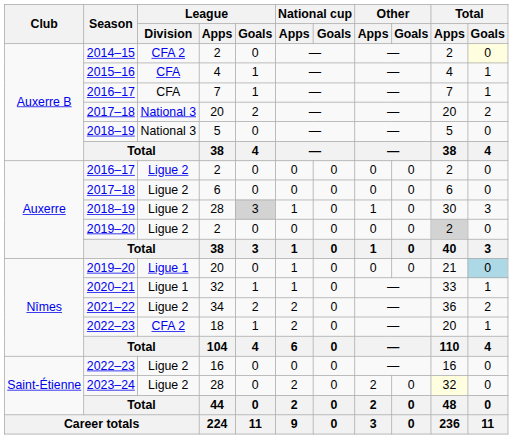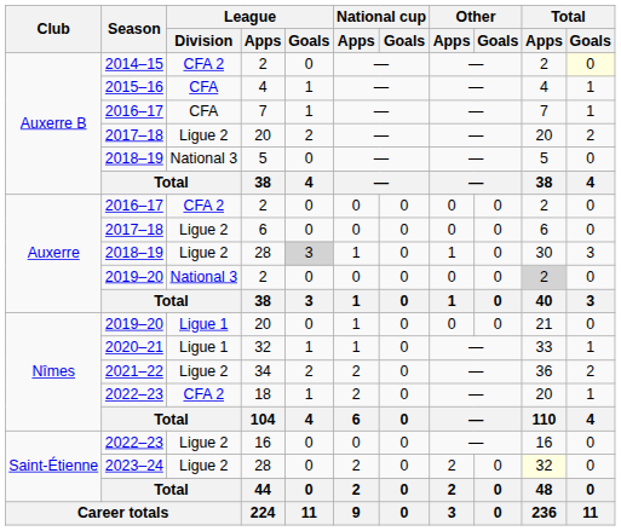 <table class="wikitable" style="text-align:center">
 <tr>
 <th rowspan="2">Club</th>
 <th rowspan="2">Season</th>
 <th colspan="3">League</th>
 <th colspan="2">National cup</th>
 <th colspan="2">Other</th>
 <th colspan="2">Total</th>
 </tr>
 <tr>
 <th>Division</th>
 <th>Apps</th>
 <th>Goals</th>
 <th>Apps</th>
 <th>Goals</th>
 <th>Apps</th>
 <th>Goals</th>
 <th>Apps</th>
 <th>Goals</th>
 </tr>
 <tr>
 <td rowspan="6"><a href='#'>Auxerre B</a></td>
 <td><a href='#'>2014–15</a></td>
 <td><a href='#'>CFA 2</a></td>
 <td>2</td>
 <td>0</td>
 <td colspan="2">—</td>
 <td colspan="2">—</td>
 <td>2</td>
 <td style="background: lightyellow;">0</td>
 </tr>
 <tr>
 <td><a href='#'>2015–16</a></td>
 <td><a href='#'>CFA</a></td>
 <td>4</td>
 <td>1</td>
 <td colspan="2">—</td>
 <td colspan="2">—</td>
 <td>4</td>
 <td>1</td>
 </tr>
 <tr>
 <td><a href='#'>2016–17</a></td>
 <td>CFA</td>
 <td>7</td>
 <td>1</td>
 <td colspan="2">—</td>
 <td colspan="2">—</td>
 <td>7</td>
 <td>1</td>
 </tr>
 <tr>
 <td><a href='#'>2017–18</a></td>
-<td><a href='#'>National 3</a></td>
+<td>Ligue 2</td>
 <td>20</td>
 <td>2</td>
 <td colspan="2">—</td>
 <td colspan="2">—</td>
 <td>20</td>
 <td>2</td>
 </tr>
 <tr>
 <td><a href='#'>2018–19</a></td>
 <td>National 3</td>
 <td>5</td>
 <td>0</td>
 <td colspan="2">—</td>
 <td colspan="2">—</td>
 <td>5</td>
 <td>0</td>
 </tr>
 <tr>
 <th colspan="2">Total</th>
 <th>38</th>
 <th>4</th>
 <th colspan="2">—</th>
 <th colspan="2">—</th>
 <th>38</th>
 <th>4</th>
 </tr>
 <tr>
 <td rowspan="5"><a href='#'>Auxerre</a></td>
 <td><a href='#'>2016–17</a></td>
-<td><a href='#'>Ligue 2</a></td>
+<td><a href='#'>CFA 2</a></td>
 <td>2</td>
 <td>0</td>
 <td>0</td>
 <td>0</td>
 <td>0</td>
 <td>0</td>
 <td>2</td>
 <td>0</td>
 </tr>
 <tr>
 <td><a href='#'>2017–18</a></td>
 <td>Ligue 2</td>
 <td>6</td>
 <td>0</td>
 <td>0</td>
 <td>0</td>
 <td>0</td>
 <td>0</td>
 <td>6</td>
 <td>0</td>
 </tr>
 <tr>
 <td><a href='#'>2018–19</a></td>
 <td>Ligue 2</td>
 <td>28</td>
 <td style="background: lightgrey;">3</td>
 <td>1</td>
 <td>0</td>
 <td>1</td>
 <td>0</td>
 <td>30</td>
 <td>3</td>
 </tr>
 <tr>
 <td><a href='#'>2019–20</a></td>
-<td>Ligue 2</td>
+<td><a href='#'>National 3</a></td>
 <td>2</td>
 <td>0</td>
 <td>0</td>
 <td>0</td>
 <td>0</td>
 <td>0</td>
 <td style="background: lightgrey;">2</td>
 <td>0</td>
 </tr>
 <tr>
 <th colspan="2">Total</th>
 <th>38</th>
 <th>3</th>
 <th>1</th>
 <th>0</th>
 <th>1</th>
 <th>0</th>
 <th>40</th>
 <th>3</th>
 </tr>
 <tr>
 <td rowspan="5"><a href='#'>Nîmes</a></td>
 <td><a href='#'>2019–20</a></td>
 <td><a href='#'>Ligue 1</a></td>
 <td>20</td>
 <td>0</td>
 <td>1</td>
 <td>0</td>
 <td>0</td>
 <td>0</td>
 <td>21</td>
-<td style="background: lightblue;">0</td>
+<td>0</td>
 </tr>
 <tr>
 <td><a href='#'>2020–21</a></td>
 <td>Ligue 1</td>
 <td>32</td>
 <td>1</td>
 <td>1</td>
 <td>0</td>
 <td colspan="2">—</td>
 <td>33</td>
 <td>1</td>
 </tr>
 <tr>
 <td><a href='#'>2021–22</a></td>
 <td>Ligue 2</td>
 <td>34</td>
 <td>2</td>
 <td>2</td>
 <td>0</td>
 <td colspan="2">—</td>
 <td>36</td>
 <td>2</td>
 </tr>
 <tr>
 <td><a href='#'>2022–23</a></td>
 <td><a href='#'>CFA 2</a></td>
 <td>18</td>
 <td>1</td>
 <td>2</td>
 <td>0</td>
 <td colspan="2">—</td>
 <td>20</td>
 <td>1</td>
 </tr>
 <tr>
 <th colspan="2">Total</th>
 <th>104</th>
 <th>4</th>
 <th>6</th>
 <th>0</th>
 <th colspan="2">—</th>
 <th>110</th>
 <th>4</th>
 </tr>
 <tr>
 <td rowspan="3"><a href='#'>Saint-Étienne</a></td>
 <td><a href='#'>2022–23</a></td>
 <td>Ligue 2</td>
 <td>16</td>
 <td>0</td>
 <td>0</td>
 <td>0</td>
 <td colspan="2">—</td>
 <td>16</td>
 <td>0</td>
 </tr>
 <tr>
 <td><a href='#'>2023–24</a></td>
 <td>Ligue 2</td>
 <td>28</td>
 <td>0</td>
 <td>2</td>
 <td>0</td>
 <td>2</td>
 <td>0</td>
 <td style="background: lightyellow;">32</td>
 <td>0</td>
 </tr>
 <tr>
 <th colspan="2">Total</th>
 <th>44</th>
 <th>0</th>
 <th>2</th>
 <th>0</th>
 <th>2</th>
 <th>0</th>
 <th>48</th>
 <th>0</th>
 </tr>
 <tr>
 <th colspan="3">Career totals</th>
 <th>224</th>
 <th>11</th>
 <th>9</th>
 <th>0</th>
 <th>3</th>
 <th>0</th>
 <th>236</th>
 <th>11</th>
 </tr>
 </table>
